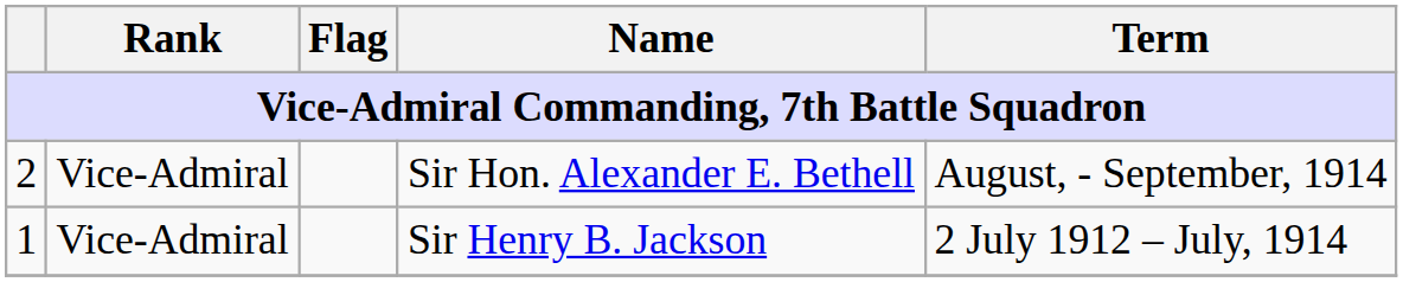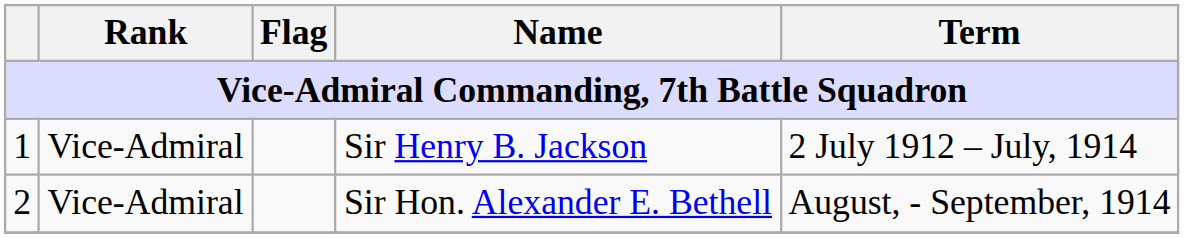 <table class="wikitable">
 <tr>
 <th></th>
 <th>Rank</th>
 <th>Flag</th>
 <th>Name</th>
 <th>Term</th>
 </tr>
 <tr>
 <td colspan="5" align="center" style="background:#dcdcfe;"><strong>Vice-Admiral Commanding, 7th Battle Squadron</strong></td>
 </tr>
 <tr>
+<td>1</td>
+<td>Vice-Admiral</td>
+<td></td>
+<td>Sir <a href='#'>Henry B. Jackson</a></td>
+<td>2 July 1912  – July, 1914</td>
+</tr>
+<tr>
 <td>2</td>
 <td>Vice-Admiral</td>
 <td></td>
 <td>Sir Hon. <a href='#'>Alexander E. Bethell</a></td>
 <td>August, - September, 1914</td>
 </tr>
 <tr>
-<td>1</td>
-<td>Vice-Admiral</td>
-<td></td>
-<td>Sir <a href='#'>Henry B. Jackson</a></td>
-<td>2 July 1912  – July, 1914</td>
-</tr>
-<tr>
 </tr>
 </table>
